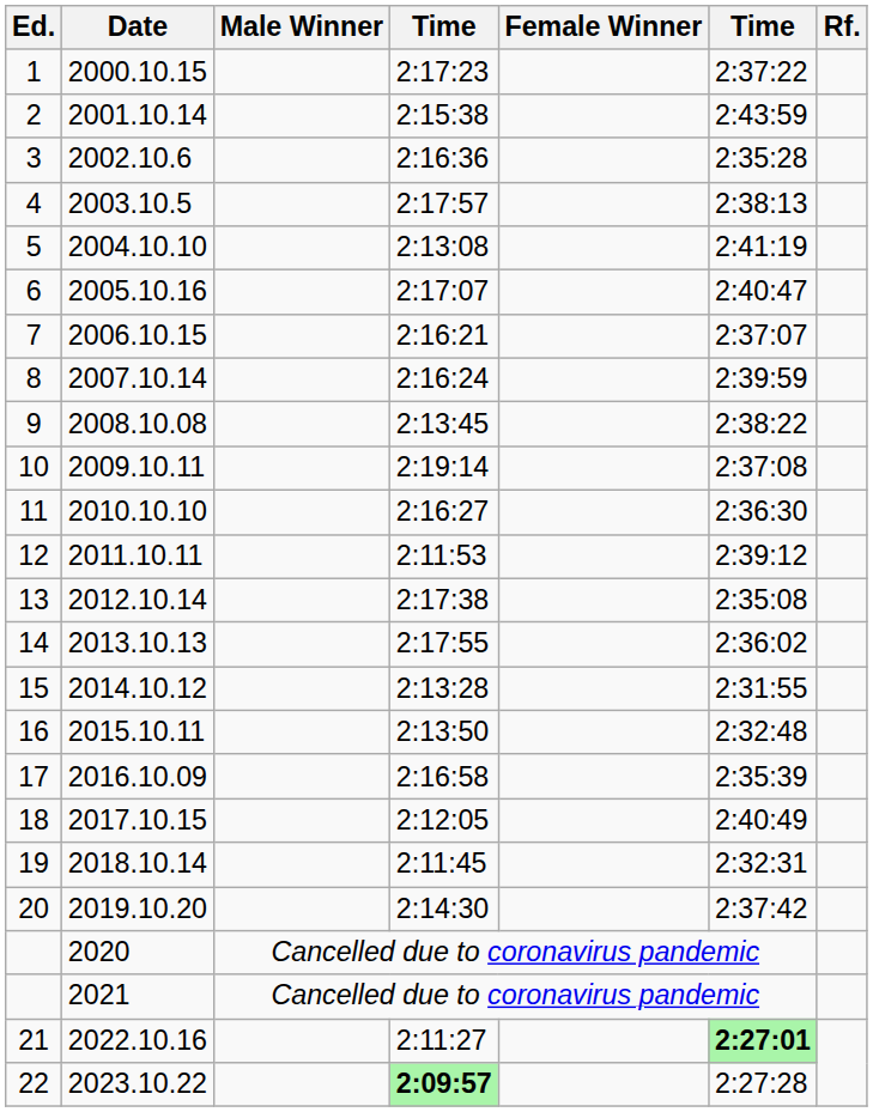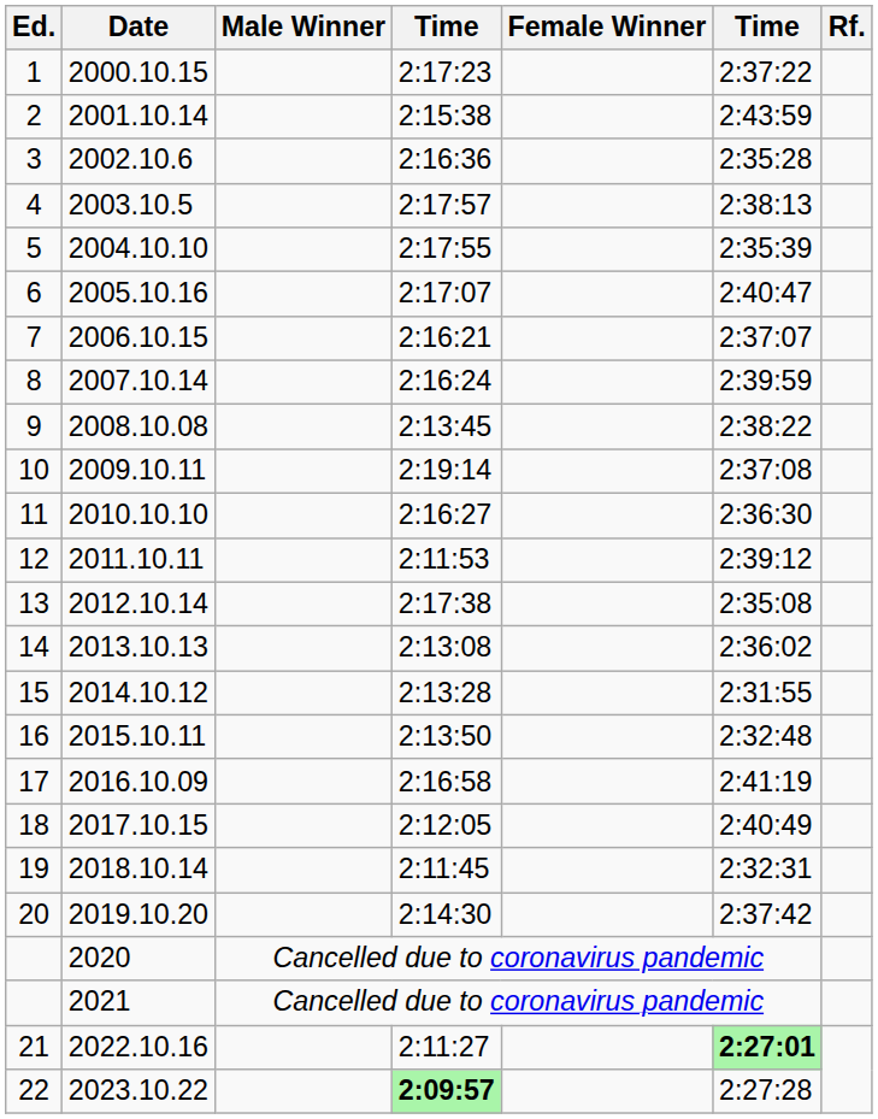 <table class="wikitable sortable">
 <tr>
 <th class="unsortable">Ed.</th>
 <th>Date</th>
 <th>Male Winner</th>
 <th>Time</th>
 <th>Female Winner</th>
 <th>Time</th>
 <th class="unsortable">Rf.</th>
 </tr>
 <tr>
 <td align="center">1</td>
 <td>2000.10.15</td>
 <td></td>
 <td>2:17:23</td>
 <td></td>
 <td>2:37:22</td>
 <td></td>
 </tr>
 <tr>
 <td align="center">2</td>
 <td>2001.10.14</td>
 <td></td>
 <td>2:15:38</td>
 <td></td>
 <td>2:43:59</td>
 <td></td>
 </tr>
 <tr>
 <td align="center">3</td>
 <td>2002.10.6</td>
 <td></td>
 <td>2:16:36</td>
 <td></td>
 <td>2:35:28</td>
 <td></td>
 </tr>
 <tr>
 <td align="center">4</td>
 <td>2003.10.5</td>
 <td></td>
 <td>2:17:57</td>
 <td></td>
 <td>2:38:13</td>
 <td></td>
 </tr>
 <tr>
 <td align="center">5</td>
 <td>2004.10.10</td>
 <td></td>
-<td>2:13:08</td>
+<td>2:17:55</td>
 <td></td>
-<td>2:41:19</td>
+<td>2:35:39</td>
 <td></td>
 </tr>
 <tr>
 <td align="center">6</td>
 <td>2005.10.16</td>
 <td></td>
 <td>2:17:07</td>
 <td></td>
 <td>2:40:47</td>
 <td></td>
 </tr>
 <tr>
 <td align="center">7</td>
 <td>2006.10.15</td>
 <td></td>
 <td>2:16:21</td>
 <td></td>
 <td>2:37:07</td>
 <td></td>
 </tr>
 <tr>
 <td align="center">8</td>
 <td>2007.10.14</td>
 <td></td>
 <td>2:16:24</td>
 <td></td>
 <td>2:39:59</td>
 <td></td>
 </tr>
 <tr>
 <td align="center">9</td>
 <td>2008.10.08</td>
 <td></td>
 <td>2:13:45</td>
 <td></td>
 <td>2:38:22</td>
 <td></td>
 </tr>
 <tr>
 <td align="center">10</td>
 <td>2009.10.11</td>
 <td></td>
 <td>2:19:14</td>
 <td></td>
 <td>2:37:08</td>
 <td></td>
 </tr>
 <tr>
 <td align="center">11</td>
 <td>2010.10.10</td>
 <td></td>
 <td>2:16:27</td>
 <td></td>
 <td>2:36:30</td>
 <td></td>
 </tr>
 <tr>
 <td align="center">12</td>
 <td>2011.10.11</td>
 <td></td>
 <td>2:11:53</td>
 <td></td>
 <td>2:39:12</td>
 <td></td>
 </tr>
 <tr>
 <td align="center">13</td>
 <td>2012.10.14</td>
 <td></td>
 <td>2:17:38</td>
 <td></td>
 <td>2:35:08</td>
 <td></td>
 </tr>
 <tr>
 <td align="center">14</td>
 <td>2013.10.13</td>
 <td></td>
-<td>2:17:55</td>
+<td>2:13:08</td>
 <td></td>
 <td>2:36:02</td>
 <td></td>
 </tr>
 <tr>
 <td align="center">15</td>
 <td>2014.10.12</td>
 <td></td>
 <td>2:13:28</td>
 <td></td>
 <td>2:31:55</td>
 <td></td>
 </tr>
 <tr>
 <td align="center">16</td>
 <td>2015.10.11</td>
 <td></td>
 <td>2:13:50</td>
 <td></td>
 <td>2:32:48</td>
 <td></td>
 </tr>
 <tr>
 <td align="center">17</td>
 <td>2016.10.09</td>
 <td></td>
 <td>2:16:58</td>
 <td></td>
-<td>2:35:39</td>
+<td>2:41:19</td>
 <td></td>
 </tr>
 <tr>
 <td align="center">18</td>
 <td>2017.10.15</td>
 <td></td>
 <td>2:12:05</td>
 <td></td>
 <td>2:40:49</td>
 <td></td>
 </tr>
 <tr>
 <td align="center">19</td>
 <td>2018.10.14</td>
 <td></td>
 <td>2:11:45</td>
 <td></td>
 <td>2:32:31</td>
 <td></td>
 </tr>
 <tr>
 <td align="center">20</td>
 <td>2019.10.20</td>
 <td></td>
 <td>2:14:30</td>
 <td></td>
 <td>2:37:42</td>
 <td></td>
 </tr>
 <tr>
 <td></td>
 <td>2020</td>
 <td colspan="4" align="center" data-sort-value=""><em>Cancelled due to <a href='#'>coronavirus pandemic</a></em></td>
 <td></td>
 </tr>
 <tr>
 <td></td>
 <td>2021</td>
 <td colspan="4" align="center" data-sort-value=""><em>Cancelled due to <a href='#'>coronavirus pandemic</a></em></td>
 <td></td>
 </tr>
 <tr>
 <td align="center">21</td>
 <td>2022.10.16</td>
 <td></td>
 <td>2:11:27</td>
 <td></td>
 <td bgcolor=#A9F5A9><strong>2:27:01</strong></td>
 </tr>
 <tr>
 <td align="center">22</td>
 <td>2023.10.22</td>
 <td></td>
 <td bgcolor=#A9F5A9><strong>2:09:57</strong></td>
 <td></td>
 <td>2:27:28</td>
 </tr>
 </table>
